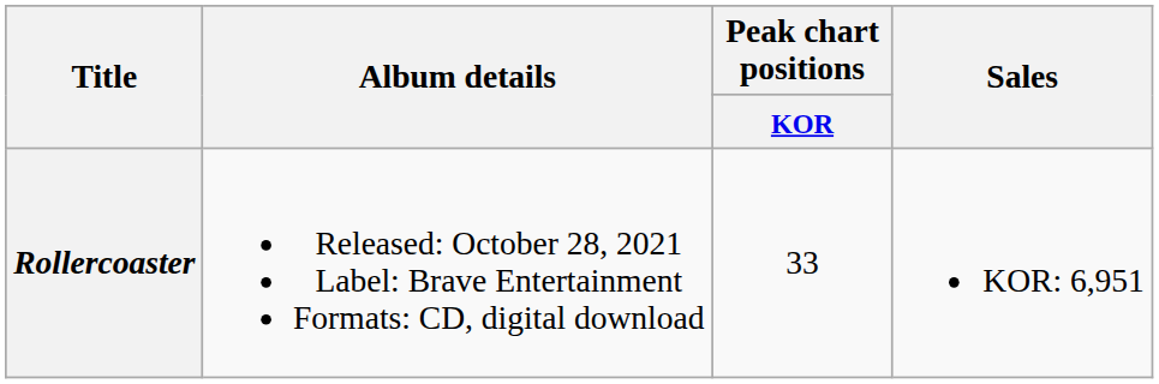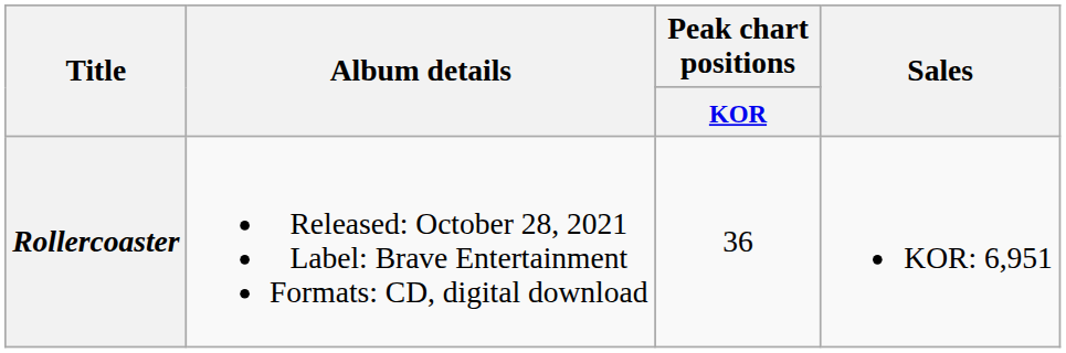 <table class="wikitable plainrowheaders" style="text-align:center;">
 <tr>
 <th scope="col" rowspan="2">Title</th>
 <th scope="col" rowspan="2">Album details</th>
 <th scope="col" colspan="1" style="width:5em;">Peak chart positions</th>
 <th scope="col" rowspan="2">Sales</th>
 </tr>
 <tr>
 <th><small><a href='#'>KOR</a></small><br></th>
 </tr>
 <tr>
 <th scope="row"><em>Rollercoaster</em></th>
 <td><br><ul><li>Released: October 28, 2021</li><li>Label: Brave Entertainment</li><li>Formats: CD, digital download</li></ul></td>
-<td>33</td>
+<td>36</td>
 <td><br><ul><li>KOR: 6,951</li></ul></td>
 </tr>
 </table>
